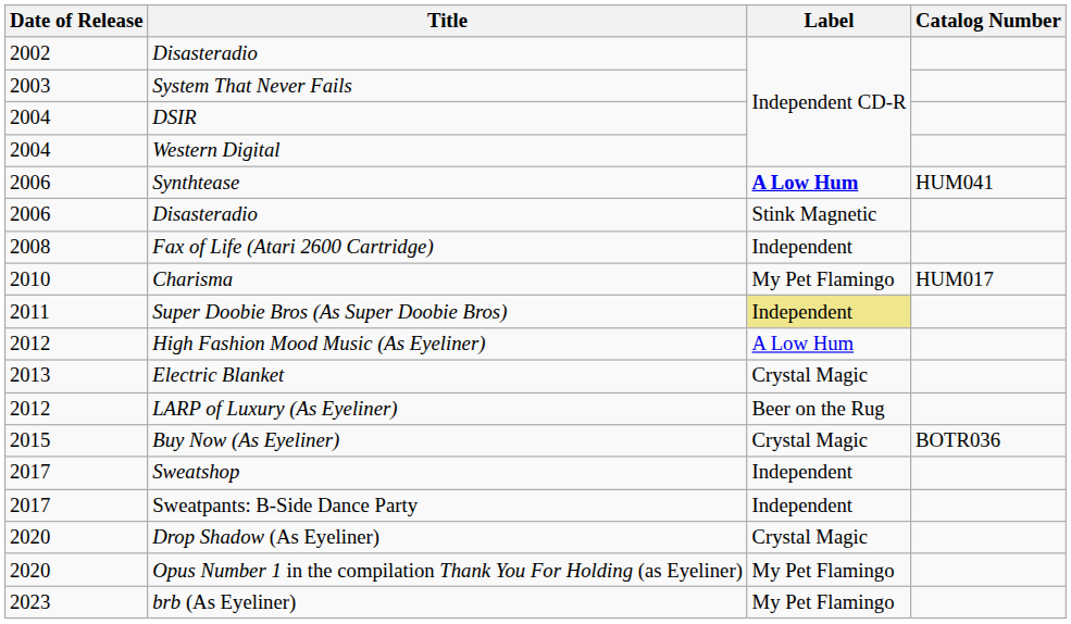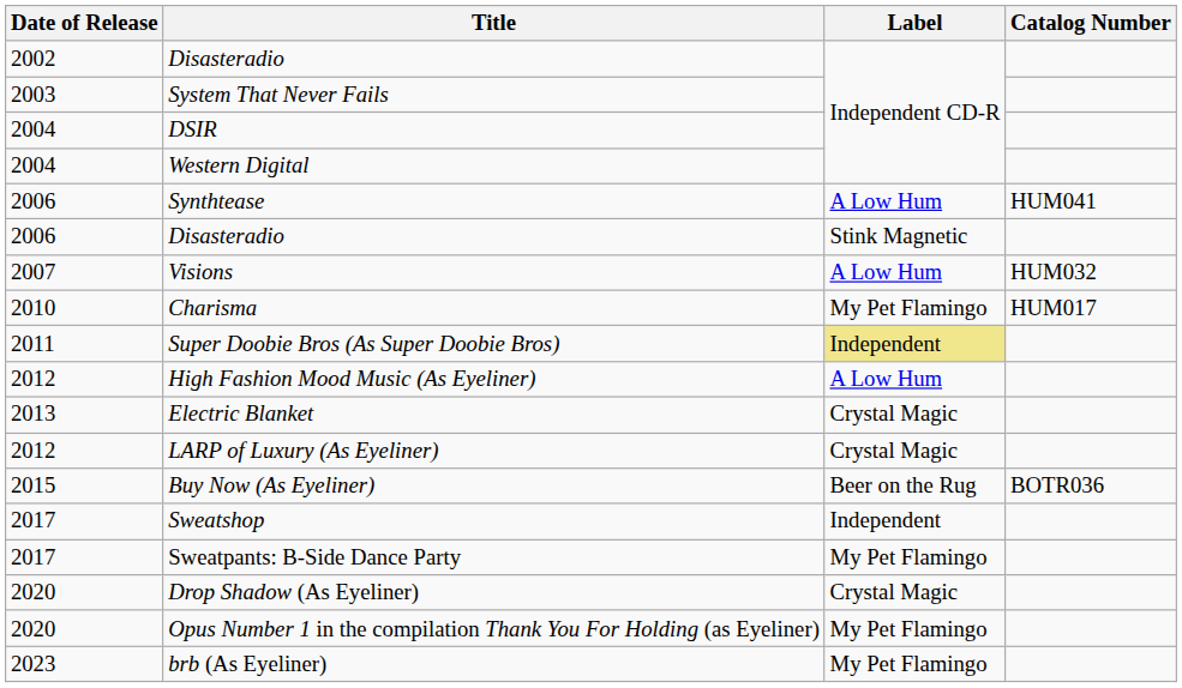 <table class="wikitable">
 <tr>
 <th>Date of Release</th>
 <th>Title</th>
 <th>Label</th>
 <th>Catalog Number</th>
 </tr>
 <tr>
 <td>2002</td>
 <td><em>Disasteradio</em></td>
 <td rowspan="4">Independent CD-R</td>
 <td></td>
 </tr>
 <tr>
 <td>2003</td>
 <td><em>System That Never Fails</em></td>
 <td></td>
 </tr>
 <tr>
 <td>2004</td>
 <td><em>DSIR</em></td>
 <td></td>
 </tr>
 <tr>
 <td>2004</td>
 <td><em>Western Digital</em></td>
 <td></td>
 </tr>
 <tr>
 <td>2006</td>
 <td><em>Synthtease</em></td>
-<td><strong><a href='#'>A Low Hum</a></strong></td>
+<td><a href='#'>A Low Hum</a></td>
 <td>HUM041</td>
 </tr>
 <tr>
 <td>2006</td>
 <td><em>Disasteradio</em></td>
 <td>Stink Magnetic</td>
 <td></td>
 </tr>
 <tr>
-<td>2008</td>
-<td><em>Fax of Life (Atari 2600 Cartridge)</em></td>
-<td>Independent</td>
-<td></td>
+<td>2007</td>
+<td><em>Visions</em></td>
+<td><a href='#'>A Low Hum</a></td>
+<td>HUM032</td>
 </tr>
 <tr>
 <td>2010</td>
 <td><em>Charisma</em></td>
 <td>My Pet Flamingo</td>
 <td>HUM017</td>
 </tr>
 <tr>
 <td>2011</td>
 <td><em>Super Doobie Bros (As Super Doobie Bros)</em></td>
 <td style="background: khaki;">Independent</td>
 <td></td>
 </tr>
 <tr>
 <td>2012</td>
 <td><em>High Fashion Mood Music (As Eyeliner)</em></td>
 <td><a href='#'>A Low Hum</a></td>
 <td></td>
 </tr>
 <tr>
 <td>2013</td>
 <td><em>Electric Blanket</em></td>
 <td>Crystal Magic</td>
 <td></td>
 </tr>
 <tr>
 <td>2012</td>
 <td><em>LARP of Luxury (As Eyeliner)</em></td>
-<td>Beer on the Rug</td>
+<td>Crystal Magic</td>
 <td></td>
 </tr>
 <tr>
 <td>2015</td>
 <td><em>Buy Now (As Eyeliner)</em></td>
-<td>Crystal Magic</td>
+<td>Beer on the Rug</td>
 <td>BOTR036</td>
 </tr>
 <tr>
 <td>2017</td>
 <td><em>Sweatshop</em></td>
 <td>Independent</td>
 <td></td>
 </tr>
 <tr>
 <td>2017</td>
 <td>Sweatpants: B-Side Dance Party</td>
-<td>Independent</td>
+<td>My Pet Flamingo</td>
 <td></td>
 </tr>
 <tr>
 <td>2020</td>
 <td><em>Drop Shadow</em> (As Eyeliner)</td>
 <td>Crystal Magic</td>
 <td></td>
 </tr>
 <tr>
 <td>2020</td>
 <td><em>Opus Number 1</em> in the compilation <em>Thank You For Holding</em> (as Eyeliner)</td>
 <td>My Pet Flamingo</td>
 <td></td>
 </tr>
 <tr>
 <td>2023</td>
 <td><em>brb</em> (As Eyeliner)</td>
 <td>My Pet Flamingo</td>
 <td></td>
 </tr>
 </table>
